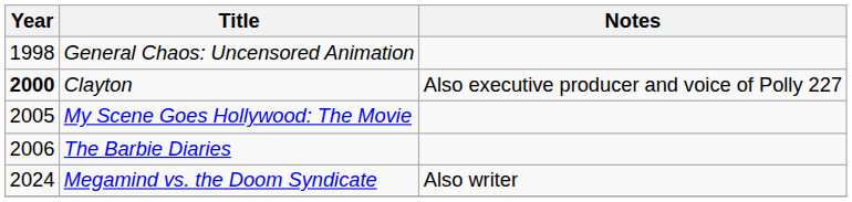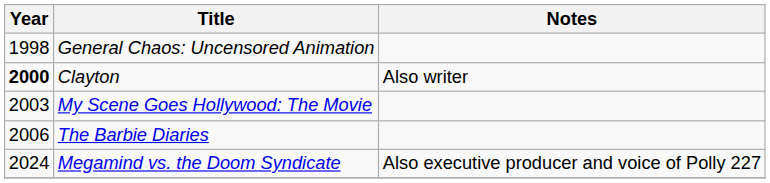 <table class="wikitable">
 <tr>
 <th>Year</th>
 <th>Title</th>
 <th>Notes</th>
 </tr>
 <tr>
 <td>1998</td>
 <td><em>General Chaos: Uncensored Animation</em></td>
 <td></td>
 </tr>
 <tr>
 <td><strong>2000</strong></td>
 <td><em>Clayton</em></td>
-<td>Also executive producer and voice of Polly 227</td>
+<td>Also writer</td>
 </tr>
 <tr>
-<td>2005</td>
+<td>2003</td>
 <td><em><a href='#'>My Scene Goes Hollywood: The Movie</a></em></td>
 <td></td>
 </tr>
 <tr>
 <td>2006</td>
 <td><em><a href='#'>The Barbie Diaries</a></em></td>
 <td></td>
 </tr>
 <tr>
 <td>2024</td>
 <td><em><a href='#'>Megamind vs. the Doom Syndicate</a></em></td>
-<td>Also writer</td>
+<td>Also executive producer and voice of Polly 227</td>
 </tr>
 <tr>
 </tr>
 </table>
